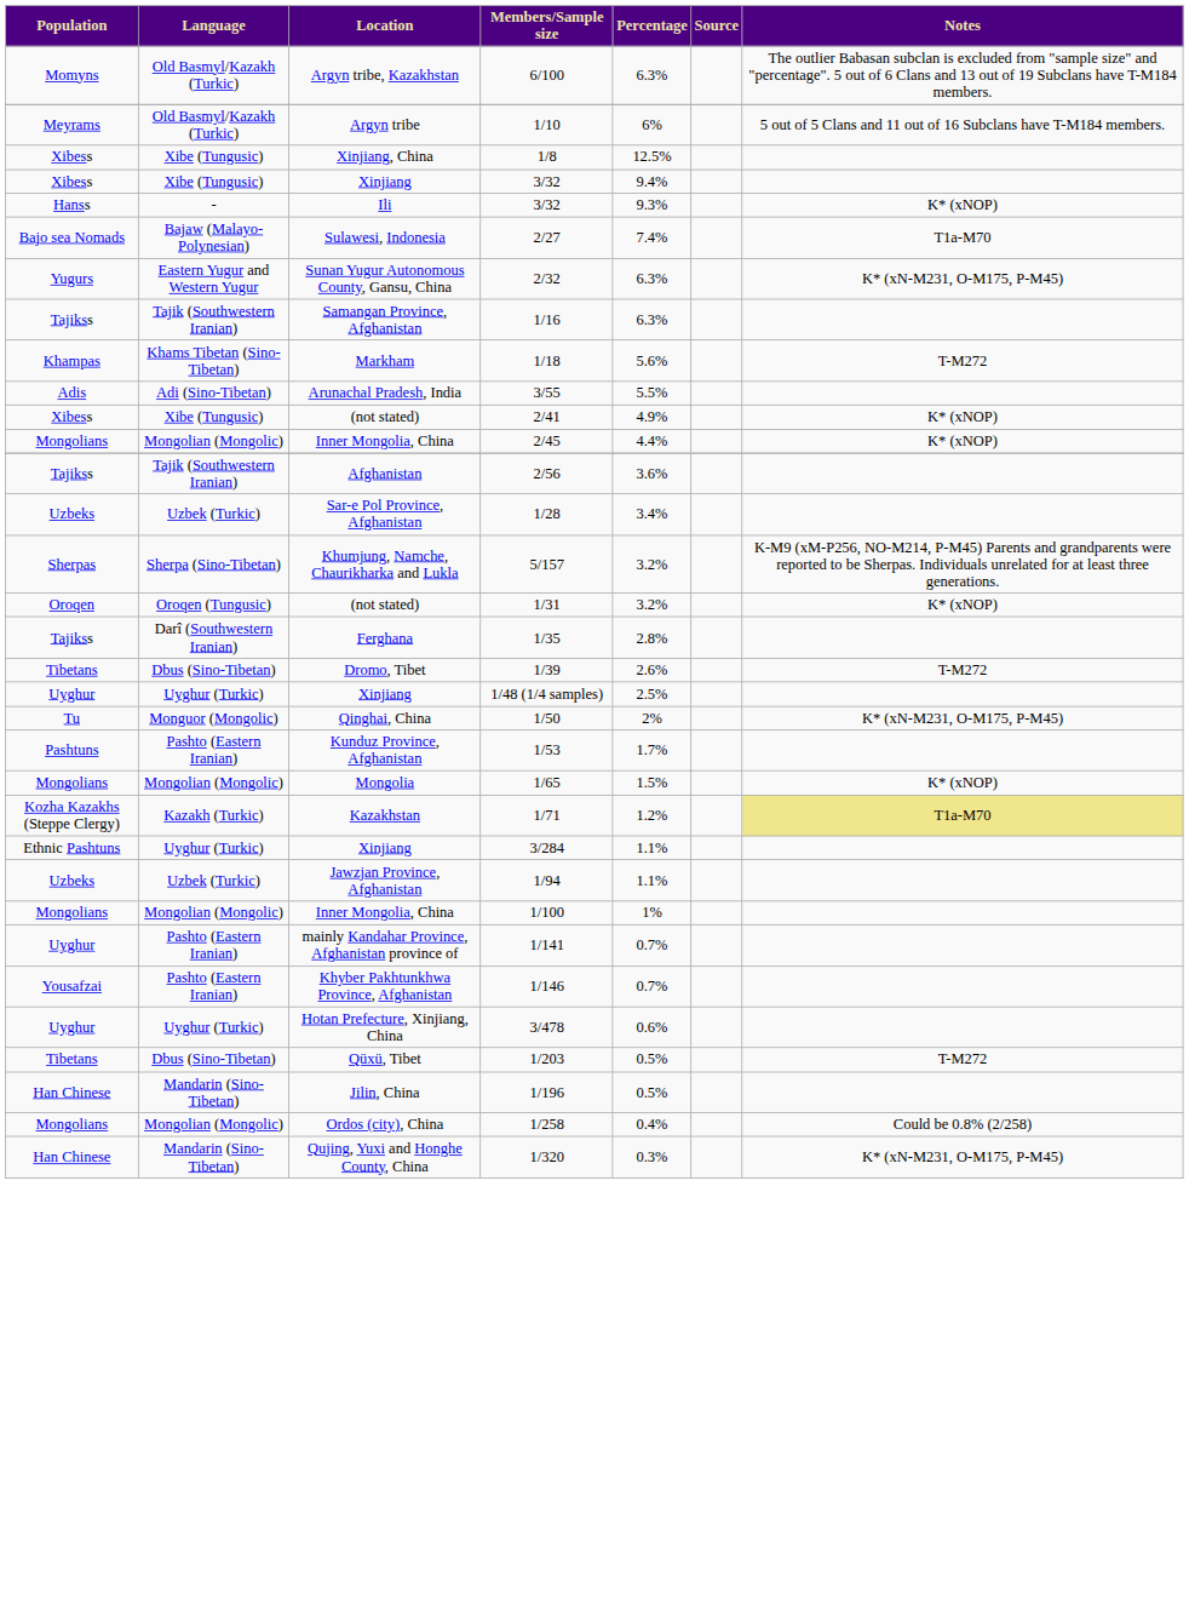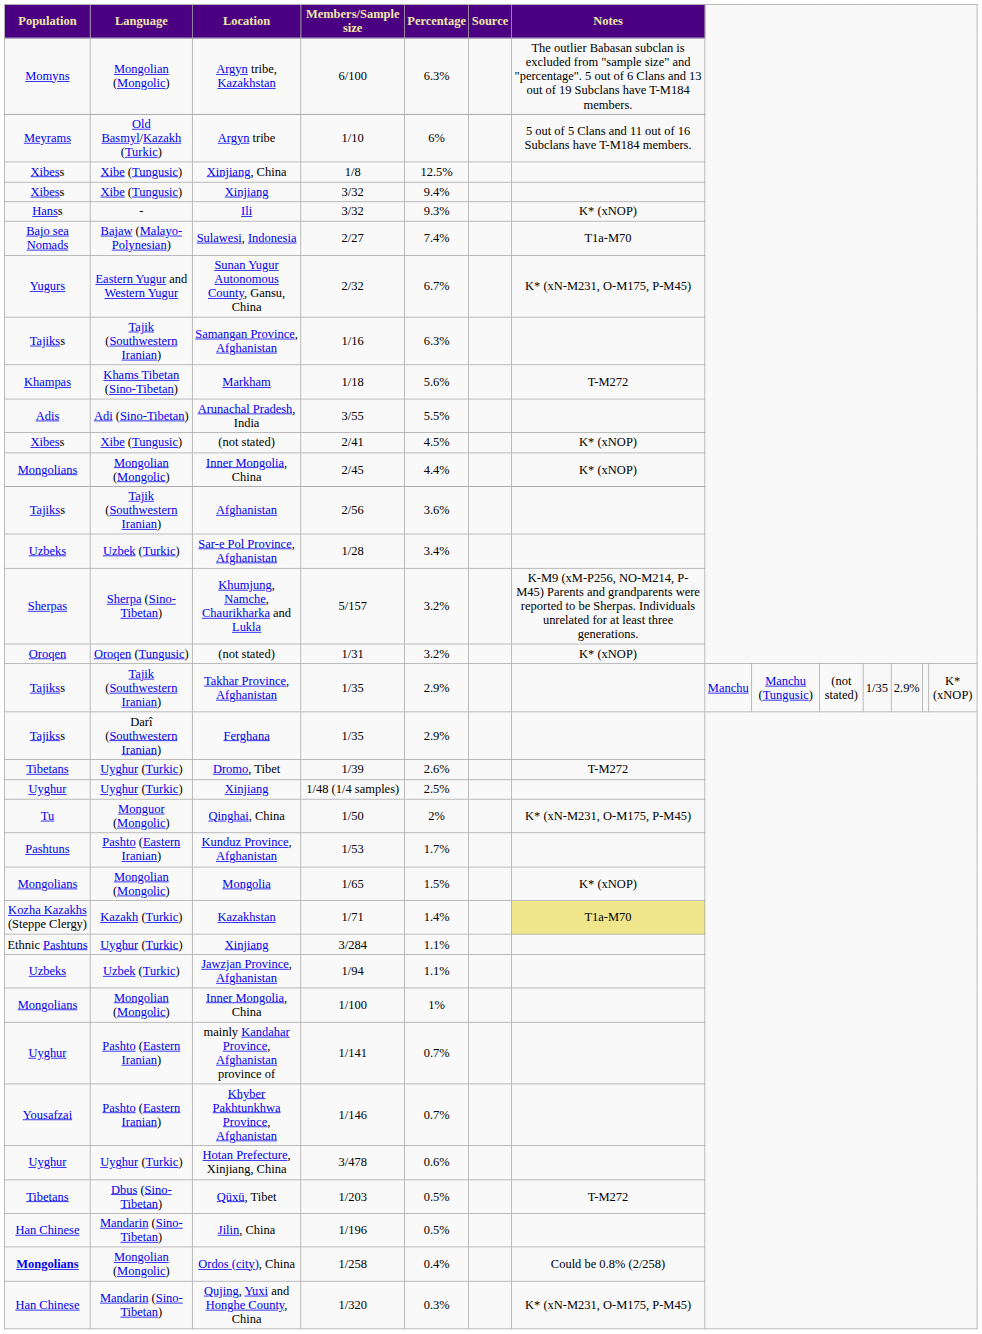 <table class="wikitable sortable mw-collapsible" style="text-align:center">
 <tr>
 <th style="background:Indigo; color:PaleGoldenrod;">Population</th>
 <th style="background:Indigo; color:PaleGoldenrod;">Language</th>
 <th style="background:Indigo; color:PaleGoldenrod;">Location</th>
 <th style="background:Indigo; color:PaleGoldenrod;">Members/Sample size</th>
 <th style="background:Indigo; color:PaleGoldenrod;">Percentage</th>
 <th style="background:Indigo; color:PaleGoldenrod;">Source</th>
 <th style="background:Indigo; color:PaleGoldenrod;">Notes</th>
 </tr>
 <tr>
 <td><a href='#'>Momyns</a></td>
-<td><a href='#'>Old Basmyl</a>/<a href='#'>Kazakh</a> (<a href='#'>Turkic</a>)</td>
+<td><a href='#'>Mongolian</a> (<a href='#'>Mongolic</a>)</td>
 <td><a href='#'>Argyn</a> tribe, <a href='#'>Kazakhstan</a></td>
 <td>6/100</td>
 <td>6.3%</td>
 <td></td>
 <td>The outlier Babasan subclan is excluded from "sample size" and "percentage". 5 out of 6 Clans and 13 out of 19 Subclans have T-M184 members.</td>
 </tr>
 <tr>
 </tr>
 <tr>
 <td><a href='#'>Meyrams</a></td>
 <td><a href='#'>Old Basmyl</a>/<a href='#'>Kazakh</a> (<a href='#'>Turkic</a>)</td>
 <td><a href='#'>Argyn</a> tribe</td>
 <td>1/10</td>
 <td>6%</td>
 <td></td>
 <td>5 out of 5 Clans and 11 out of 16 Subclans have T-M184 members.</td>
 </tr>
 <tr>
 <td><a href='#'>Xibes</a>s</td>
 <td><a href='#'>Xibe</a> (<a href='#'>Tungusic</a>)</td>
 <td><a href='#'>Xinjiang</a>, China</td>
 <td>1/8</td>
 <td>12.5%</td>
 <td></td>
 <td></td>
 </tr>
 <tr>
 <td><a href='#'>Xibes</a>s</td>
 <td><a href='#'>Xibe</a> (<a href='#'>Tungusic</a>)</td>
 <td><a href='#'>Xinjiang</a></td>
 <td>3/32</td>
 <td>9.4%</td>
 <td></td>
 <td></td>
 </tr>
 <tr>
 <td><a href='#'>Hans</a>s</td>
 <td>-</td>
 <td><a href='#'>Ili</a></td>
 <td>3/32</td>
 <td>9.3%</td>
 <td></td>
 <td>K* (xNOP)</td>
 </tr>
 <tr>
 <td><a href='#'>Bajo sea Nomads</a></td>
 <td><a href='#'>Bajaw</a> (<a href='#'>Malayo-Polynesian</a>)</td>
 <td><a href='#'>Sulawesi</a>, <a href='#'>Indonesia</a></td>
 <td>2/27</td>
 <td>7.4%</td>
 <td></td>
 <td>T1a-M70</td>
 </tr>
 <tr>
 <td><a href='#'>Yugurs</a></td>
 <td><a href='#'>Eastern Yugur</a> and <a href='#'>Western Yugur</a></td>
 <td><a href='#'>Sunan Yugur Autonomous County</a>, Gansu, China</td>
 <td>2/32</td>
-<td>6.3%</td>
+<td>6.7%</td>
 <td></td>
 <td>K* (xN-M231, O-M175, P-M45)</td>
 </tr>
 <tr>
 <td><a href='#'>Tajiks</a>s</td>
 <td><a href='#'>Tajik</a> (<a href='#'>Southwestern Iranian</a>)</td>
 <td><a href='#'>Samangan Province</a>, <a href='#'>Afghanistan</a></td>
 <td>1/16</td>
 <td>6.3%</td>
 <td></td>
 <td></td>
 </tr>
 <tr>
 <td><a href='#'>Khampas</a></td>
 <td><a href='#'>Khams Tibetan</a> (<a href='#'>Sino-Tibetan</a>)</td>
 <td><a href='#'>Markham</a></td>
 <td>1/18</td>
 <td>5.6%</td>
 <td></td>
 <td>T-M272</td>
 </tr>
 <tr>
 <td><a href='#'>Adis</a></td>
 <td><a href='#'>Adi</a> (<a href='#'>Sino-Tibetan</a>)</td>
 <td><a href='#'>Arunachal Pradesh</a>, India</td>
 <td>3/55</td>
 <td>5.5%</td>
 <td></td>
 <td></td>
 </tr>
 <tr>
 <td><a href='#'>Xibes</a>s</td>
 <td><a href='#'>Xibe</a> (<a href='#'>Tungusic</a>)</td>
 <td>(not stated)</td>
 <td>2/41</td>
-<td>4.9%</td>
+<td>4.5%</td>
 <td></td>
 <td>K* (xNOP)</td>
 </tr>
 <tr>
 <td><a href='#'>Mongolians</a></td>
 <td><a href='#'>Mongolian</a> (<a href='#'>Mongolic</a>)</td>
 <td><a href='#'>Inner Mongolia</a>, China</td>
 <td>2/45</td>
 <td>4.4%</td>
 <td></td>
 <td>K* (xNOP)</td>
 </tr>
 <tr>
 </tr>
 <tr>
 </tr>
 <tr>
 <td><a href='#'>Tajiks</a>s</td>
 <td><a href='#'>Tajik</a> (<a href='#'>Southwestern Iranian</a>)</td>
 <td><a href='#'>Afghanistan</a></td>
 <td>2/56</td>
 <td>3.6%</td>
 <td></td>
 <td></td>
 </tr>
 <tr>
 <td><a href='#'>Uzbeks</a></td>
 <td><a href='#'>Uzbek</a> (<a href='#'>Turkic</a>)</td>
 <td><a href='#'>Sar-e Pol Province</a>, <a href='#'>Afghanistan</a></td>
 <td>1/28</td>
 <td>3.4%</td>
 <td></td>
 <td></td>
 </tr>
 <tr>
 <td><a href='#'>Sherpas</a></td>
 <td><a href='#'>Sherpa</a> (<a href='#'>Sino-Tibetan</a>)</td>
 <td><a href='#'>Khumjung</a>, <a href='#'>Namche</a>, <a href='#'>Chaurikharka</a> and <a href='#'>Lukla</a></td>
 <td>5/157</td>
 <td>3.2%</td>
 <td></td>
 <td>K-M9 (xM-P256, NO-M214, P-M45) Parents and grandparents were reported to be Sherpas. Individuals unrelated for at least three generations.</td>
 </tr>
 <tr>
 <td><a href='#'>Oroqen</a></td>
 <td><a href='#'>Oroqen</a> (<a href='#'>Tungusic</a>)</td>
 <td>(not stated)</td>
 <td>1/31</td>
 <td>3.2%</td>
 <td></td>
 <td>K* (xNOP)</td>
 </tr>
 <tr>
 <td><a href='#'>Tajiks</a>s</td>
+<td><a href='#'>Tajik</a> (<a href='#'>Southwestern Iranian</a>)</td>
+<td><a href='#'>Takhar Province</a>, <a href='#'>Afghanistan</a></td>
+<td>1/35</td>
+<td>2.9%</td>
+<td></td>
+<td></td>
+<td><a href='#'>Manchu</a></td>
+<td><a href='#'>Manchu</a> (<a href='#'>Tungusic</a>)</td>
+<td>(not stated)</td>
+<td>1/35</td>
+<td>2.9%</td>
+<td></td>
+<td>K* (xNOP)</td>
+</tr>
+<tr>
+<td><a href='#'>Tajiks</a>s</td>
 <td>Darî (<a href='#'>Southwestern Iranian</a>)</td>
 <td><a href='#'>Ferghana</a></td>
 <td>1/35</td>
-<td>2.8%</td>
+<td>2.9%</td>
 <td></td>
 <td></td>
 </tr>
 <tr>
 <td><a href='#'>Tibetans</a></td>
-<td><a href='#'>Dbus</a> (<a href='#'>Sino-Tibetan</a>)</td>
+<td><a href='#'>Uyghur</a> (<a href='#'>Turkic</a>)</td>
 <td><a href='#'>Dromo</a>, Tibet</td>
 <td>1/39</td>
 <td>2.6%</td>
 <td></td>
 <td>T-M272</td>
 </tr>
 <tr>
 <td><a href='#'>Uyghur</a></td>
 <td><a href='#'>Uyghur</a> (<a href='#'>Turkic</a>)</td>
 <td><a href='#'>Xinjiang</a></td>
 <td>1/48 (1/4 samples)</td>
 <td>2.5%</td>
 <td></td>
 <td></td>
 </tr>
 <tr>
 <td><a href='#'>Tu</a></td>
 <td><a href='#'>Monguor</a> (<a href='#'>Mongolic</a>)</td>
 <td><a href='#'>Qinghai</a>, China</td>
 <td>1/50</td>
 <td>2%</td>
 <td></td>
 <td>K* (xN-M231, O-M175, P-M45)</td>
 </tr>
 <tr>
 <td><a href='#'>Pashtuns</a></td>
 <td><a href='#'>Pashto</a> (<a href='#'>Eastern Iranian</a>)</td>
 <td><a href='#'>Kunduz Province</a>, <a href='#'>Afghanistan</a></td>
 <td>1/53</td>
 <td>1.7%</td>
 <td></td>
 <td></td>
 </tr>
 <tr>
 <td><a href='#'>Mongolians</a></td>
 <td><a href='#'>Mongolian</a> (<a href='#'>Mongolic</a>)</td>
 <td><a href='#'>Mongolia</a></td>
 <td>1/65</td>
 <td>1.5%</td>
 <td></td>
 <td>K* (xNOP)</td>
 </tr>
 <tr>
 <td><a href='#'>Kozha Kazakhs</a> (Steppe Clergy)</td>
 <td><a href='#'>Kazakh</a> (<a href='#'>Turkic</a>)</td>
 <td><a href='#'>Kazakhstan</a></td>
 <td>1/71</td>
-<td>1.2%</td>
+<td>1.4%</td>
 <td></td>
 <td style="background: khaki;">T1a-M70</td>
 </tr>
 <tr>
 <td>Ethnic <a href='#'>Pashtuns</a></td>
 <td><a href='#'>Uyghur</a> (<a href='#'>Turkic</a>)</td>
 <td><a href='#'>Xinjiang</a></td>
 <td>3/284</td>
 <td>1.1%</td>
 <td></td>
 <td></td>
 </tr>
 <tr>
 <td><a href='#'>Uzbeks</a></td>
 <td><a href='#'>Uzbek</a> (<a href='#'>Turkic</a>)</td>
 <td><a href='#'>Jawzjan Province</a>, <a href='#'>Afghanistan</a></td>
 <td>1/94</td>
 <td>1.1%</td>
 <td></td>
 <td></td>
 </tr>
 <tr>
 <td><a href='#'>Mongolians</a></td>
 <td><a href='#'>Mongolian</a> (<a href='#'>Mongolic</a>)</td>
 <td><a href='#'>Inner Mongolia</a>, China</td>
 <td>1/100</td>
 <td>1%</td>
 <td></td>
 <td></td>
 </tr>
 <tr>
 <td><a href='#'>Uyghur</a></td>
 <td><a href='#'>Pashto</a> (<a href='#'>Eastern Iranian</a>)</td>
 <td>mainly <a href='#'>Kandahar Province</a>, <a href='#'>Afghanistan</a> province of</td>
 <td>1/141</td>
 <td>0.7%</td>
 <td></td>
 <td></td>
 </tr>
 <tr>
 <td><a href='#'>Yousafzai</a></td>
 <td><a href='#'>Pashto</a> (<a href='#'>Eastern Iranian</a>)</td>
 <td><a href='#'>Khyber Pakhtunkhwa Province</a>, <a href='#'>Afghanistan</a></td>
 <td>1/146</td>
 <td>0.7%</td>
 <td></td>
 <td></td>
 </tr>
 <tr>
 <td><a href='#'>Uyghur</a></td>
 <td><a href='#'>Uyghur</a> (<a href='#'>Turkic</a>)</td>
 <td><a href='#'>Hotan Prefecture</a>, Xinjiang, China</td>
 <td>3/478</td>
 <td>0.6%</td>
 <td></td>
 <td></td>
 </tr>
 <tr>
 <td><a href='#'>Tibetans</a></td>
 <td><a href='#'>Dbus</a> (<a href='#'>Sino-Tibetan</a>)</td>
 <td><a href='#'>Qüxü</a>, Tibet</td>
 <td>1/203</td>
 <td>0.5%</td>
 <td></td>
 <td>T-M272</td>
 </tr>
 <tr>
 <td><a href='#'>Han Chinese</a></td>
 <td><a href='#'>Mandarin</a> (<a href='#'>Sino-Tibetan</a>)</td>
 <td><a href='#'>Jilin</a>, China</td>
 <td>1/196</td>
 <td>0.5%</td>
 <td></td>
 <td></td>
 </tr>
 <tr>
-<td><a href='#'>Mongolians</a></td>
+<td><strong><a href='#'>Mongolians</a></strong></td>
 <td><a href='#'>Mongolian</a> (<a href='#'>Mongolic</a>)</td>
 <td><a href='#'>Ordos (city)</a>, China</td>
 <td>1/258</td>
 <td>0.4%</td>
 <td></td>
 <td>Could be 0.8% (2/258)</td>
 </tr>
 <tr>
 <td><a href='#'>Han Chinese</a></td>
 <td><a href='#'>Mandarin</a> (<a href='#'>Sino-Tibetan</a>)</td>
 <td><a href='#'>Qujing</a>, <a href='#'>Yuxi</a> and <a href='#'>Honghe County</a>, China</td>
 <td>1/320</td>
 <td>0.3%</td>
 <td></td>
 <td>K* (xN-M231, O-M175, P-M45)</td>
 </tr>
 </table>
